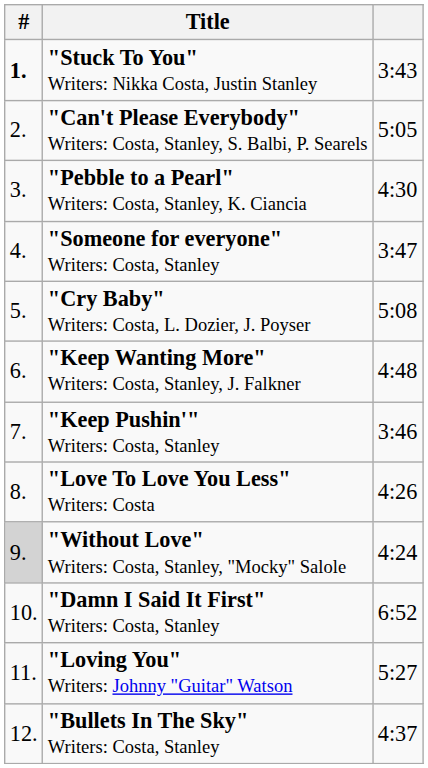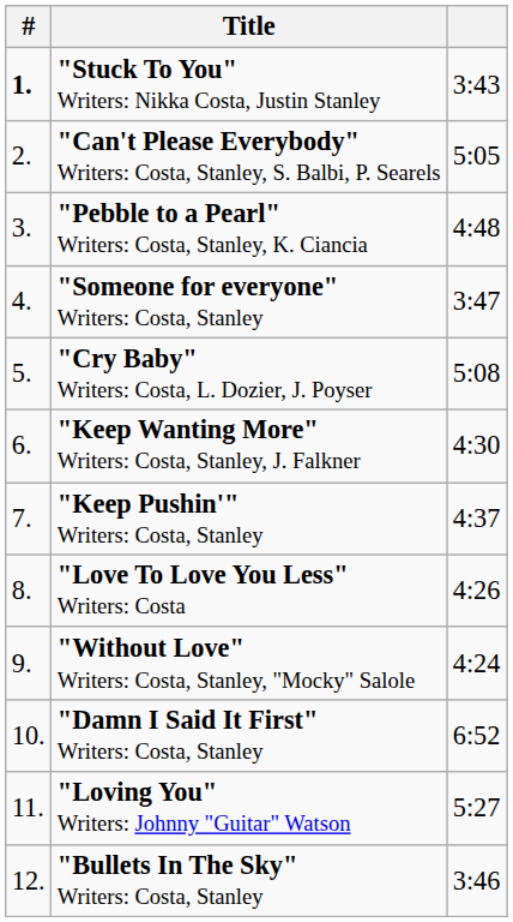 <table class="wikitable">
 <tr>
 <th>#</th>
 <th width="230">Title</th>
 <th></th>
 </tr>
 <tr>
 <td><strong>1.</strong></td>
 <td><strong>"Stuck To You"</strong> <br><small>Writers: Nikka Costa, Justin Stanley</small></td>
 <td>3:43</td>
 </tr>
 <tr>
 <td>2.</td>
 <td><strong>"Can't Please Everybody"</strong> <br><small>Writers: Costa, Stanley, S. Balbi, P. Searels</small></td>
 <td>5:05</td>
 </tr>
 <tr>
 <td>3.</td>
 <td><strong>"Pebble to a Pearl"</strong> <br><small>Writers: Costa, Stanley, K. Ciancia</small></td>
-<td>4:30</td>
+<td>4:48</td>
 </tr>
 <tr>
 <td>4.</td>
 <td><strong>"Someone for everyone"</strong> <br><small>Writers: Costa, Stanley</small></td>
 <td>3:47</td>
 </tr>
 <tr>
 <td>5.</td>
 <td><strong>"Cry Baby"</strong> <br><small>Writers: Costa, L. Dozier, J. Poyser</small></td>
 <td>5:08</td>
 </tr>
 <tr>
 <td>6.</td>
 <td><strong>"Keep Wanting More"</strong> <br><small>Writers: Costa, Stanley, J. Falkner</small></td>
-<td>4:48</td>
+<td>4:30</td>
 </tr>
 <tr>
 <td>7.</td>
 <td><strong>"Keep Pushin'"</strong> <br><small>Writers: Costa, Stanley</small></td>
-<td>3:46</td>
+<td>4:37</td>
 </tr>
 <tr>
 <td>8.</td>
 <td><strong>"Love To Love You Less"</strong> <br><small>Writers: Costa</small></td>
 <td>4:26</td>
 </tr>
 <tr>
-<td style="background: lightgrey;">9.</td>
+<td>9.</td>
 <td><strong>"Without Love"</strong> <br><small>Writers: Costa, Stanley, "Mocky" Salole</small></td>
 <td>4:24</td>
 </tr>
 <tr>
 <td>10.</td>
 <td><strong>"Damn I Said It First"</strong> <br><small>Writers: Costa, Stanley</small></td>
 <td>6:52</td>
 </tr>
 <tr>
 <td>11.</td>
 <td><strong>"Loving You"</strong> <br><small>Writers: <a href='#'>Johnny "Guitar" Watson</a></small></td>
 <td>5:27</td>
 </tr>
 <tr>
 <td>12.</td>
 <td><strong>"Bullets In The Sky"</strong> <br><small>Writers: Costa, Stanley</small></td>
-<td>4:37</td>
+<td>3:46</td>
 </tr>
 <tr>
 </tr>
 </table>
